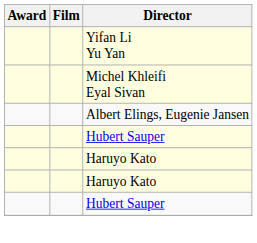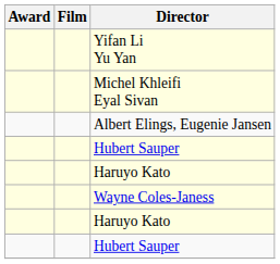 <table class="wikitable" style="font-size:95%;">
 <tr>
 <th>Award</th>
 <th>Film</th>
 <th>Director</th>
 </tr>
 <tr bgcolor=lightyellow>
 <td></td>
 <td></td>
 <td> Yifan Li<br> Yu Yan</td>
 </tr>
 <tr bgcolor=lightyellow>
 <td></td>
 <td></td>
 <td> Michel Khleifi<br> Eyal Sivan</td>
 </tr>
 <tr>
 <td></td>
 <td></td>
 <td> Albert Elings, Eugenie Jansen<br> </td>
 </tr>
 <tr bgcolor=lightyellow>
 <td></td>
 <td></td>
 <td> <a href='#'>Hubert Sauper</a></td>
 </tr>
 <tr bgcolor=lightyellow>
 <td></td>
 <td></td>
 <td> Haruyo Kato</td>
 </tr>
 <tr bgcolor=lightyellow>
 <td></td>
 <td></td>
+<td> <a href='#'>Wayne Coles-Janess</a></td>
+</tr>
+<tr bgcolor=lightyellow>
+<td></td>
+<td></td>
 <td> Haruyo Kato</td>
 </tr>
 <tr>
 <td></td>
 <td></td>
 <td> <a href='#'>Hubert Sauper</a></td>
 </tr>
 <tr>
 </tr>
 </table>
